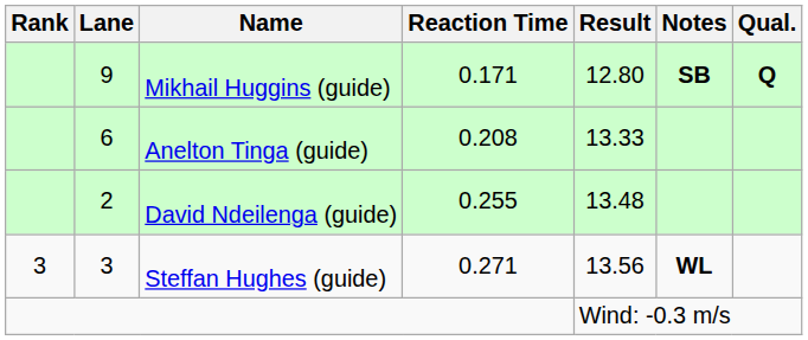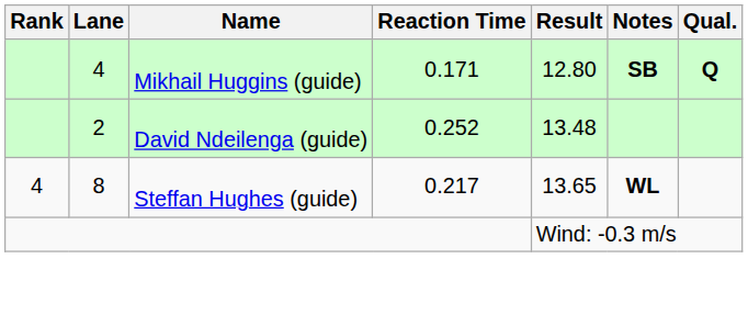 <table class="wikitable" style="text-align:center">
 <tr>
 <th>Rank</th>
 <th>Lane</th>
 <th>Name</th>
 <th>Reaction Time</th>
 <th>Result</th>
 <th>Notes</th>
 <th>Qual.</th>
 </tr>
 <tr bgcolor=ccffcc>
 <td></td>
-<td>9</td>
+<td>4</td>
 <td align="left"><br><a href='#'>Mikhail Huggins</a> (guide)</td>
 <td>0.171</td>
 <td>12.80</td>
 <td><strong>SB</strong></td>
 <td><strong>Q</strong></td>
 </tr>
 <tr bgcolor=ccffcc>
 <td></td>
-<td>6</td>
-<td align="left"><br><a href='#'>Anelton Tinga</a> (guide)</td>
-<td>0.208</td>
-<td>13.33</td>
-<td></td>
-<td></td>
-</tr>
-<tr bgcolor=ccffcc>
-<td></td>
 <td>2</td>
 <td align="left"><br><a href='#'>David Ndeilenga</a> (guide)</td>
-<td>0.255</td>
+<td>0.252</td>
 <td>13.48</td>
 <td></td>
 <td></td>
 </tr>
 <tr>
-<td>3</td>
-<td>3</td>
+<td>4</td>
+<td>8</td>
 <td align="left"><br><a href='#'>Steffan Hughes</a> (guide)</td>
-<td>0.271</td>
-<td>13.56</td>
+<td>0.217</td>
+<td>13.65</td>
 <td><strong>WL</strong></td>
 <td></td>
 </tr>
 <tr class="sortbottom">
 <td colspan=4></td>
 <td colspan="3" style="text-align:left;">Wind: -0.3 m/s</td>
 </tr>
 </table>
